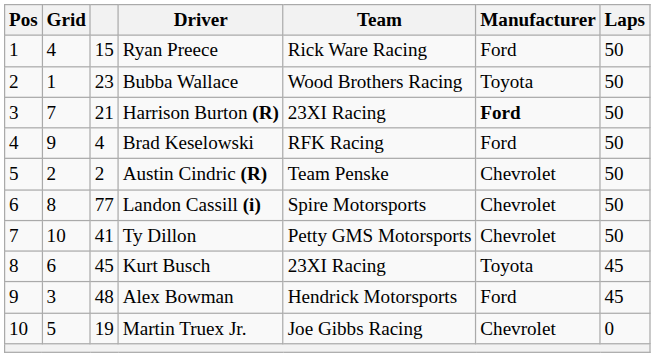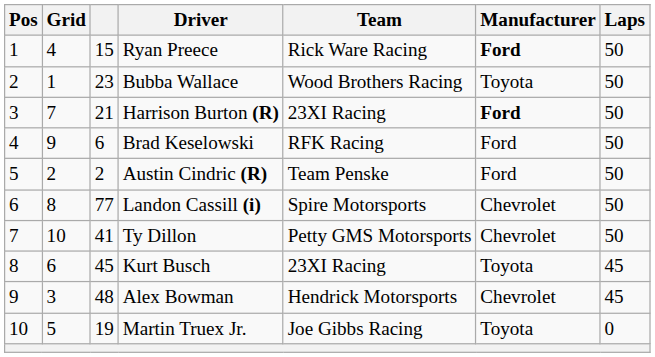 <table class="wikitable" style="font-size:98%">
 <tr>
 <th>Pos</th>
 <th>Grid</th>
 <th></th>
 <th>Driver</th>
 <th>Team</th>
 <th>Manufacturer</th>
 <th>Laps</th>
 </tr>
 <tr>
 <td>1</td>
 <td>4</td>
 <td>15</td>
 <td>Ryan Preece</td>
 <td>Rick Ware Racing</td>
-<td>Ford</td>
+<td><strong>Ford</strong></td>
 <td>50</td>
 </tr>
 <tr>
 <td>2</td>
 <td>1</td>
 <td>23</td>
 <td>Bubba Wallace</td>
 <td>Wood Brothers Racing</td>
 <td>Toyota</td>
 <td>50</td>
 </tr>
 <tr>
 <td>3</td>
 <td>7</td>
 <td>21</td>
 <td>Harrison Burton <strong>(R)</strong></td>
 <td>23XI Racing</td>
 <td><strong>Ford</strong></td>
 <td>50</td>
 </tr>
 <tr>
 <td>4</td>
 <td>9</td>
-<td>4</td>
+<td>6</td>
 <td>Brad Keselowski</td>
 <td>RFK Racing</td>
 <td>Ford</td>
 <td>50</td>
 </tr>
 <tr>
 <td>5</td>
 <td>2</td>
 <td>2</td>
 <td>Austin Cindric <strong>(R)</strong></td>
 <td>Team Penske</td>
-<td>Chevrolet</td>
+<td>Ford</td>
 <td>50</td>
 </tr>
 <tr>
 <td>6</td>
 <td>8</td>
 <td>77</td>
 <td>Landon Cassill <strong>(i)</strong></td>
 <td>Spire Motorsports</td>
 <td>Chevrolet</td>
 <td>50</td>
 </tr>
 <tr>
 <td>7</td>
 <td>10</td>
 <td>41</td>
 <td>Ty Dillon</td>
 <td>Petty GMS Motorsports</td>
 <td>Chevrolet</td>
 <td>50</td>
 </tr>
 <tr>
 <td>8</td>
 <td>6</td>
 <td>45</td>
 <td>Kurt Busch</td>
 <td>23XI Racing</td>
 <td>Toyota</td>
 <td>45</td>
 </tr>
 <tr>
 <td>9</td>
 <td>3</td>
 <td>48</td>
 <td>Alex Bowman</td>
 <td>Hendrick Motorsports</td>
-<td>Ford</td>
+<td>Chevrolet</td>
 <td>45</td>
 </tr>
 <tr>
 <td>10</td>
 <td>5</td>
 <td>19</td>
 <td>Martin Truex Jr.</td>
 <td>Joe Gibbs Racing</td>
-<td>Chevrolet</td>
+<td>Toyota</td>
 <td>0</td>
 </tr>
 <tr>
 <th colspan="7"></th>
 </tr>
 </table>
